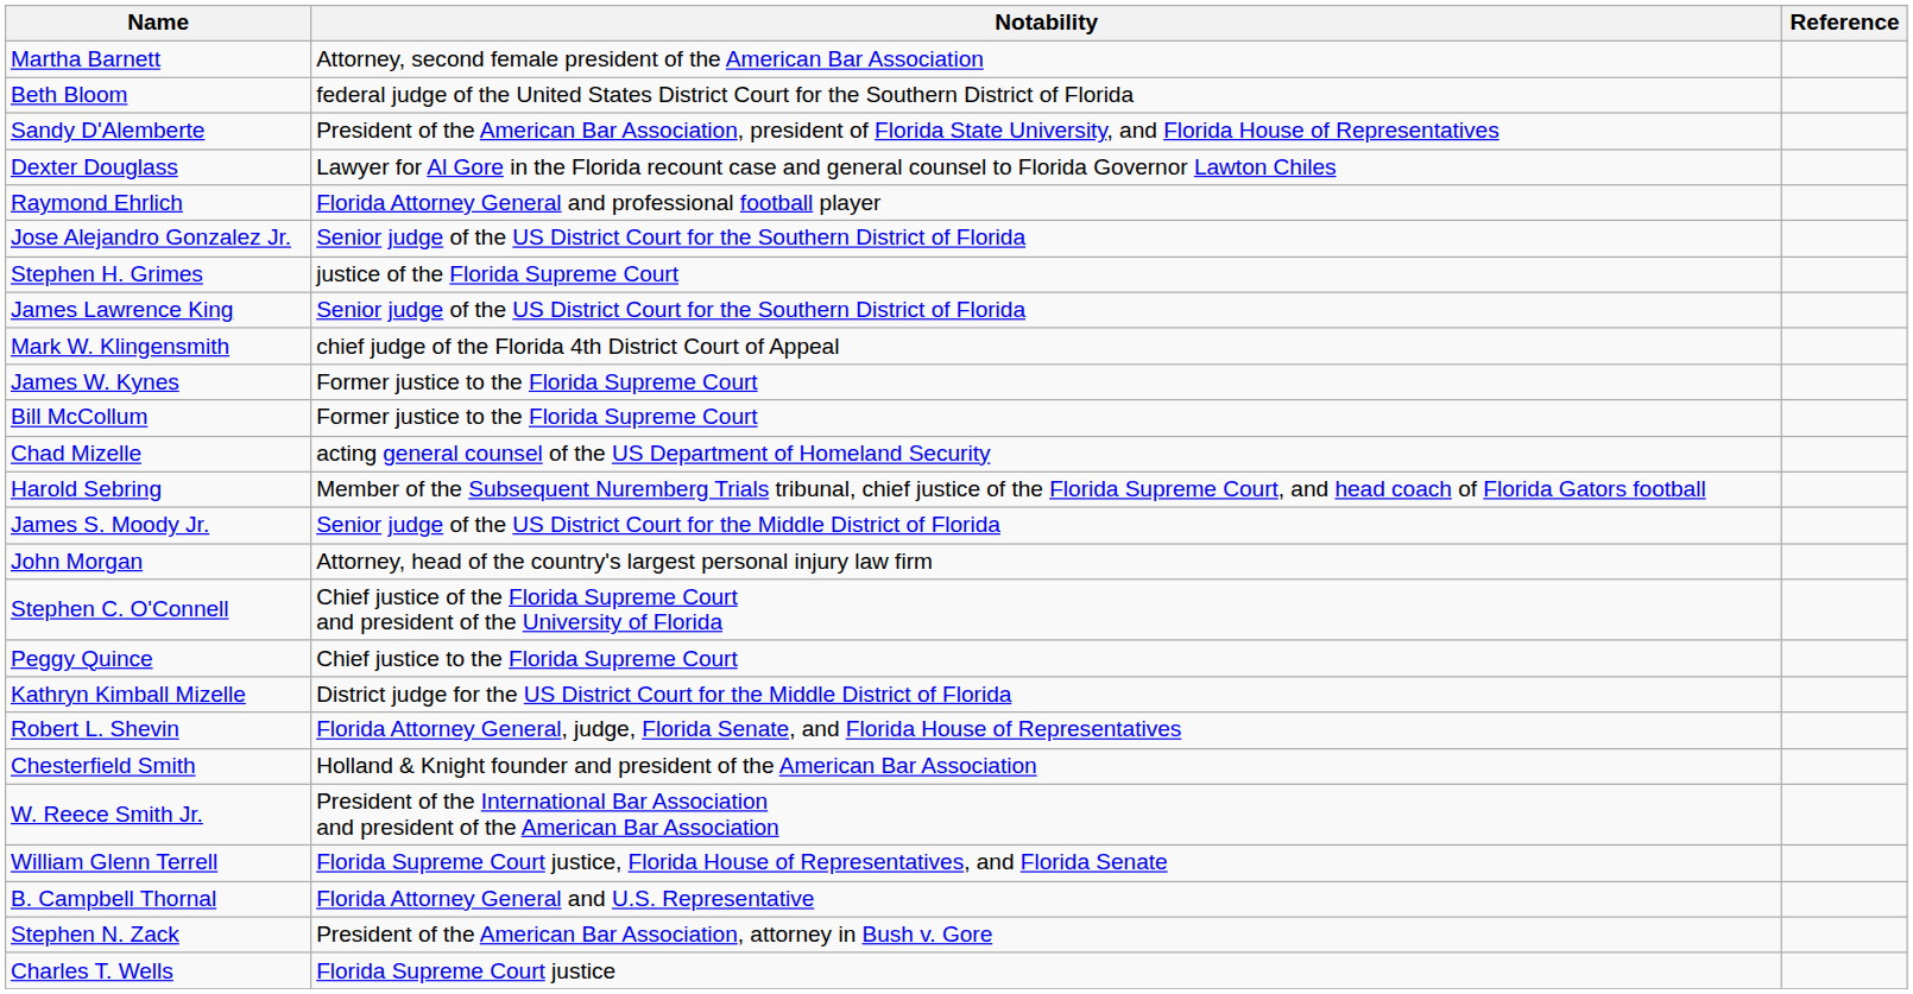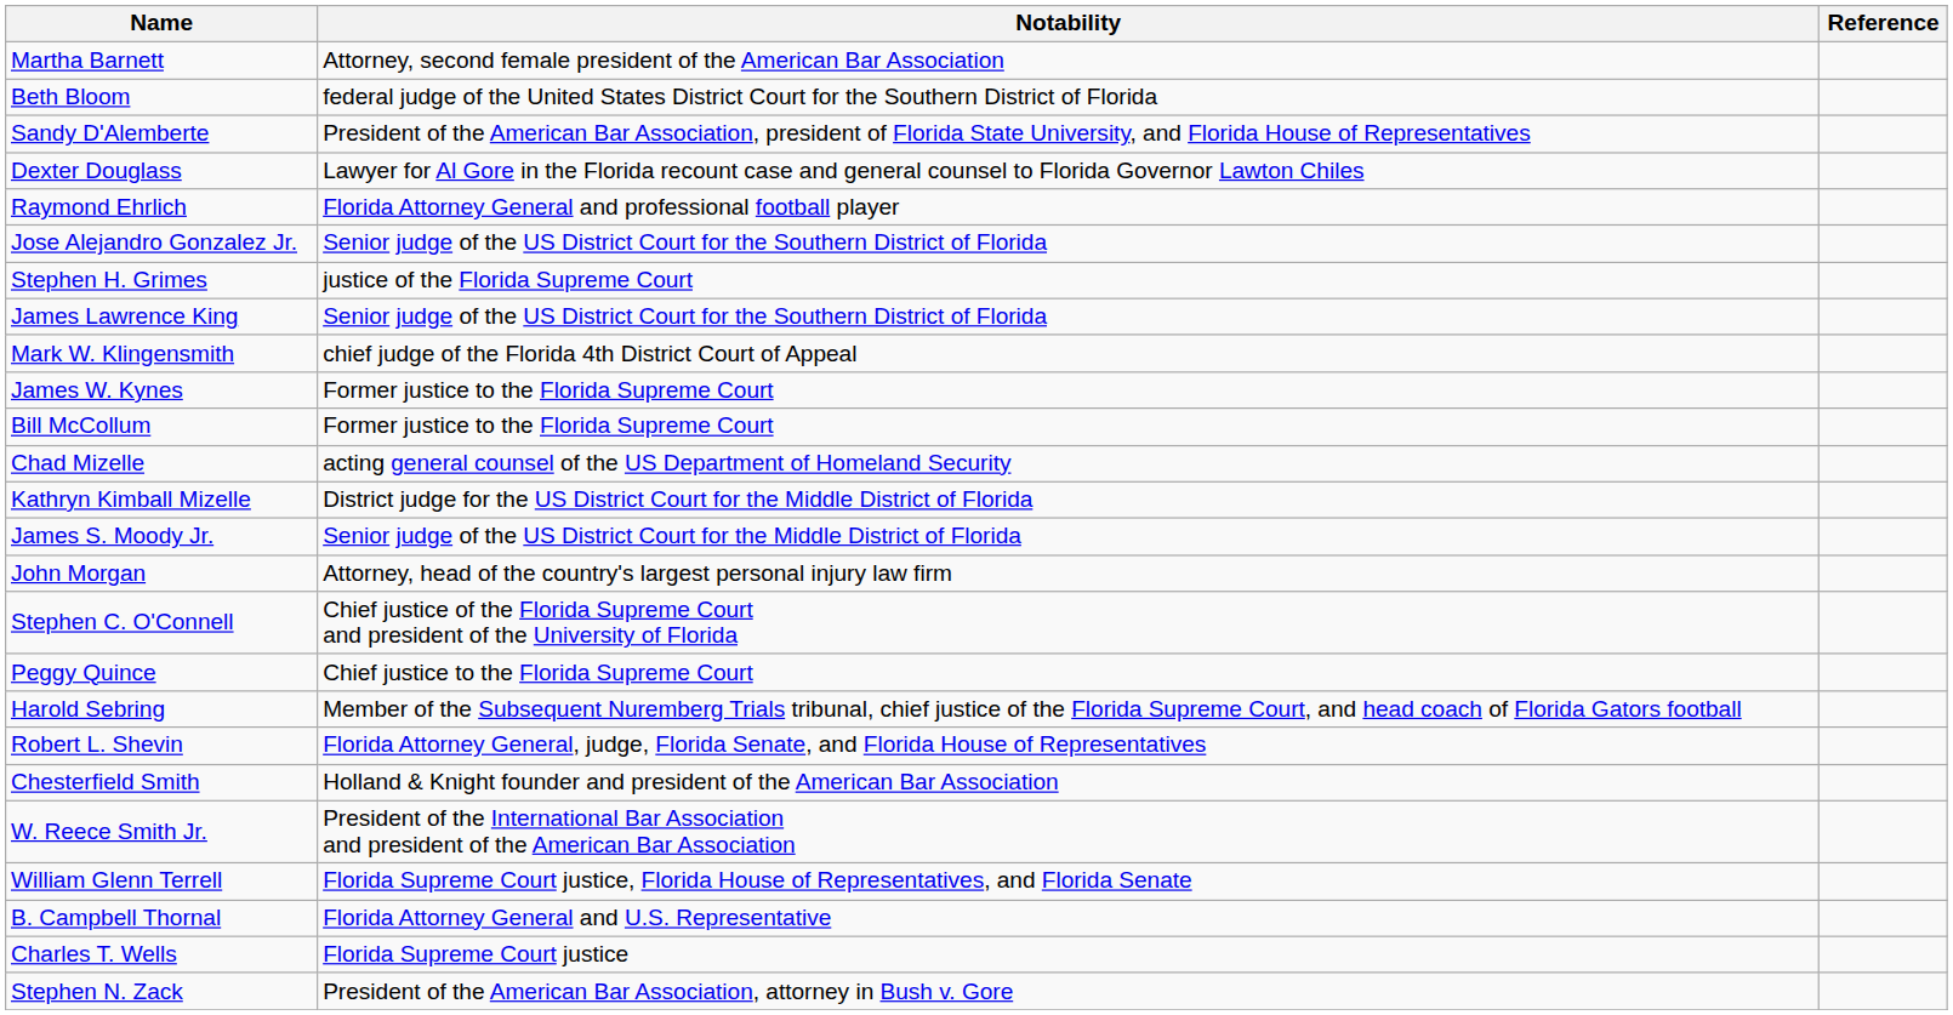 <table class="wikitable sortable" style="width:85%;">
 <tr>
 <th>Name</th>
 <th>Notability</th>
 <th>Reference</th>
 </tr>
 <tr>
 <td><a href='#'>Martha Barnett</a></td>
 <td>Attorney, second female president of the <a href='#'>American Bar Association</a></td>
 <td></td>
 </tr>
 <tr>
 <td><a href='#'>Beth Bloom</a></td>
 <td>federal judge of the United States District Court for the Southern District of Florida</td>
 <td></td>
 </tr>
 <tr>
 <td><a href='#'>Sandy D'Alemberte</a></td>
 <td>President of the <a href='#'>American Bar Association</a>, president of <a href='#'>Florida State University</a>, and <a href='#'>Florida House of Representatives</a></td>
 <td></td>
 </tr>
 <tr>
 <td><a href='#'>Dexter Douglass</a></td>
 <td>Lawyer for <a href='#'>Al Gore</a> in the Florida recount case and general counsel to Florida Governor <a href='#'>Lawton Chiles</a></td>
 <td></td>
 </tr>
 <tr>
 <td><a href='#'>Raymond Ehrlich</a></td>
 <td><a href='#'>Florida Attorney General</a> and professional <a href='#'>football</a> player</td>
 <td></td>
 </tr>
 <tr>
 <td><a href='#'>Jose Alejandro Gonzalez Jr.</a></td>
 <td><a href='#'>Senior</a> <a href='#'>judge</a> of the <a href='#'>US District Court for the Southern District of Florida</a></td>
 <td></td>
 </tr>
 <tr>
 <td><a href='#'>Stephen H. Grimes</a></td>
 <td>justice of the <a href='#'>Florida Supreme Court</a></td>
 <td></td>
 </tr>
 <tr>
 <td><a href='#'>James Lawrence King</a></td>
 <td><a href='#'>Senior</a> <a href='#'>judge</a> of the <a href='#'>US District Court for the Southern District of Florida</a></td>
 <td></td>
 </tr>
 <tr>
 <td><a href='#'>Mark W. Klingensmith</a></td>
 <td>chief judge of the Florida 4th District Court of Appeal</td>
 <td></td>
 </tr>
 <tr>
 <td><a href='#'>James W. Kynes</a></td>
 <td>Former justice to the <a href='#'>Florida Supreme Court</a></td>
 <td></td>
 </tr>
 <tr>
 <td><a href='#'>Bill McCollum</a></td>
 <td>Former justice to the <a href='#'>Florida Supreme Court</a></td>
 <td></td>
 </tr>
 <tr>
 <td><a href='#'>Chad Mizelle</a></td>
 <td>acting <a href='#'>general counsel</a> of the <a href='#'>US Department of Homeland Security</a></td>
 <td></td>
 </tr>
 <tr>
-<td><a href='#'>Harold Sebring</a></td>
-<td>Member of the <a href='#'>Subsequent Nuremberg Trials</a> tribunal, chief justice of the <a href='#'>Florida Supreme Court</a>, and <a href='#'>head coach</a> of <a href='#'>Florida Gators football</a></td>
+<td><a href='#'>Kathryn Kimball Mizelle</a></td>
+<td>District judge for the <a href='#'>US District Court for the Middle District of Florida</a></td>
 <td></td>
 </tr>
 <tr>
 <td><a href='#'>James S. Moody Jr.</a></td>
 <td><a href='#'>Senior</a> <a href='#'>judge</a> of the <a href='#'>US District Court for the Middle District of Florida</a></td>
 <td></td>
 </tr>
 <tr>
 <td><a href='#'>John Morgan</a></td>
 <td>Attorney, head of the country's largest personal injury law firm</td>
 <td></td>
 </tr>
 <tr>
 <td><a href='#'>Stephen C. O'Connell</a></td>
 <td>Chief justice of the <a href='#'>Florida Supreme Court</a><br>and president of the <a href='#'>University of Florida</a></td>
 <td></td>
 </tr>
 <tr>
 <td><a href='#'>Peggy Quince</a></td>
 <td>Chief justice to the <a href='#'>Florida Supreme Court</a></td>
 <td></td>
 </tr>
 <tr>
-<td><a href='#'>Kathryn Kimball Mizelle</a></td>
-<td>District judge for the <a href='#'>US District Court for the Middle District of Florida</a></td>
+<td><a href='#'>Harold Sebring</a></td>
+<td>Member of the <a href='#'>Subsequent Nuremberg Trials</a> tribunal, chief justice of the <a href='#'>Florida Supreme Court</a>, and <a href='#'>head coach</a> of <a href='#'>Florida Gators football</a></td>
 <td></td>
 </tr>
 <tr>
 <td><a href='#'>Robert L. Shevin</a></td>
 <td><a href='#'>Florida Attorney General</a>, judge, <a href='#'>Florida Senate</a>, and <a href='#'>Florida House of Representatives</a></td>
 <td></td>
 </tr>
 <tr>
 <td><a href='#'>Chesterfield Smith</a></td>
 <td>Holland & Knight founder and president of the <a href='#'>American Bar Association</a></td>
 <td></td>
 </tr>
 <tr>
 <td><a href='#'>W. Reece Smith Jr.</a></td>
 <td>President of the <a href='#'>International Bar Association</a><br>and president of the <a href='#'>American Bar Association</a></td>
 <td></td>
 </tr>
 <tr>
 <td><a href='#'>William Glenn Terrell</a></td>
 <td><a href='#'>Florida Supreme Court</a> justice, <a href='#'>Florida House of Representatives</a>, and <a href='#'>Florida Senate</a></td>
 <td></td>
 </tr>
 <tr>
 <td><a href='#'>B. Campbell Thornal</a></td>
 <td><a href='#'>Florida Attorney General</a> and <a href='#'>U.S. Representative</a></td>
 <td></td>
 </tr>
 <tr>
+<td><a href='#'>Charles T. Wells</a></td>
+<td><a href='#'>Florida Supreme Court</a> justice</td>
+<td></td>
+</tr>
+<tr>
 <td><a href='#'>Stephen N. Zack</a></td>
 <td>President of the <a href='#'>American Bar Association</a>, attorney in <a href='#'>Bush v. Gore</a></td>
 <td></td>
 </tr>
-<tr>
-<td><a href='#'>Charles T. Wells</a></td>
-<td><a href='#'>Florida Supreme Court</a> justice</td>
-<td></td>
-</tr>
 </table>
